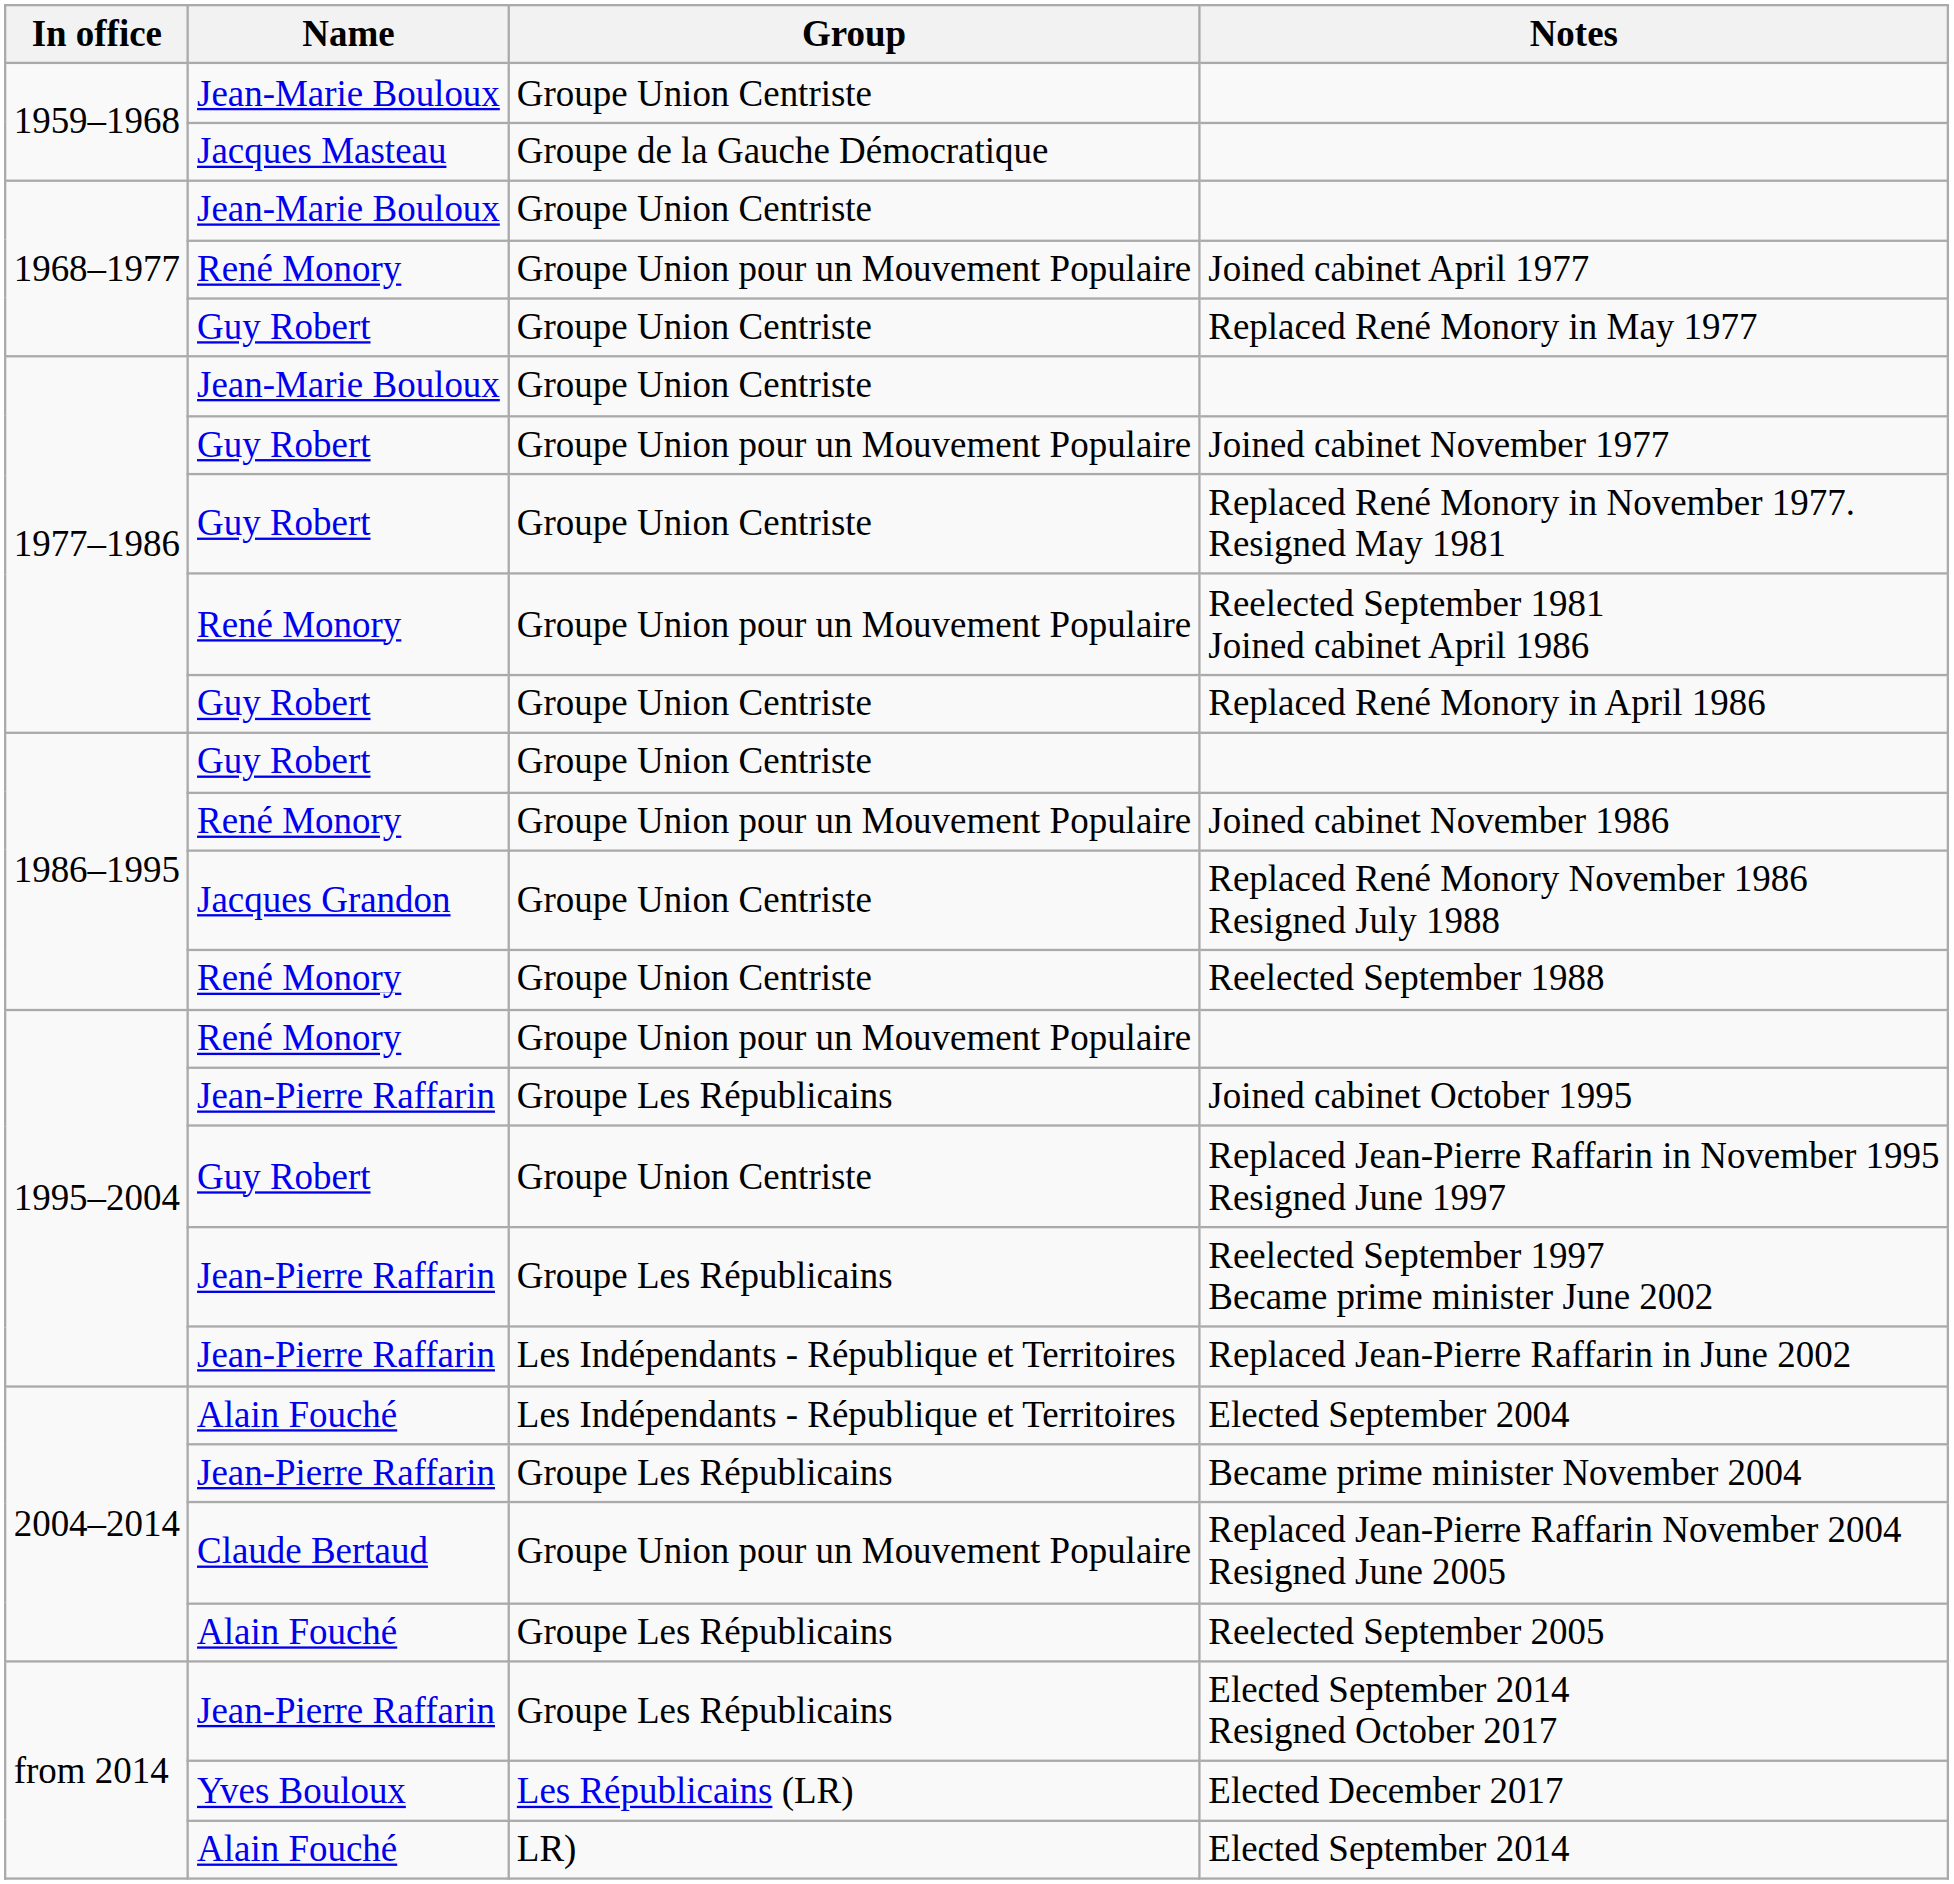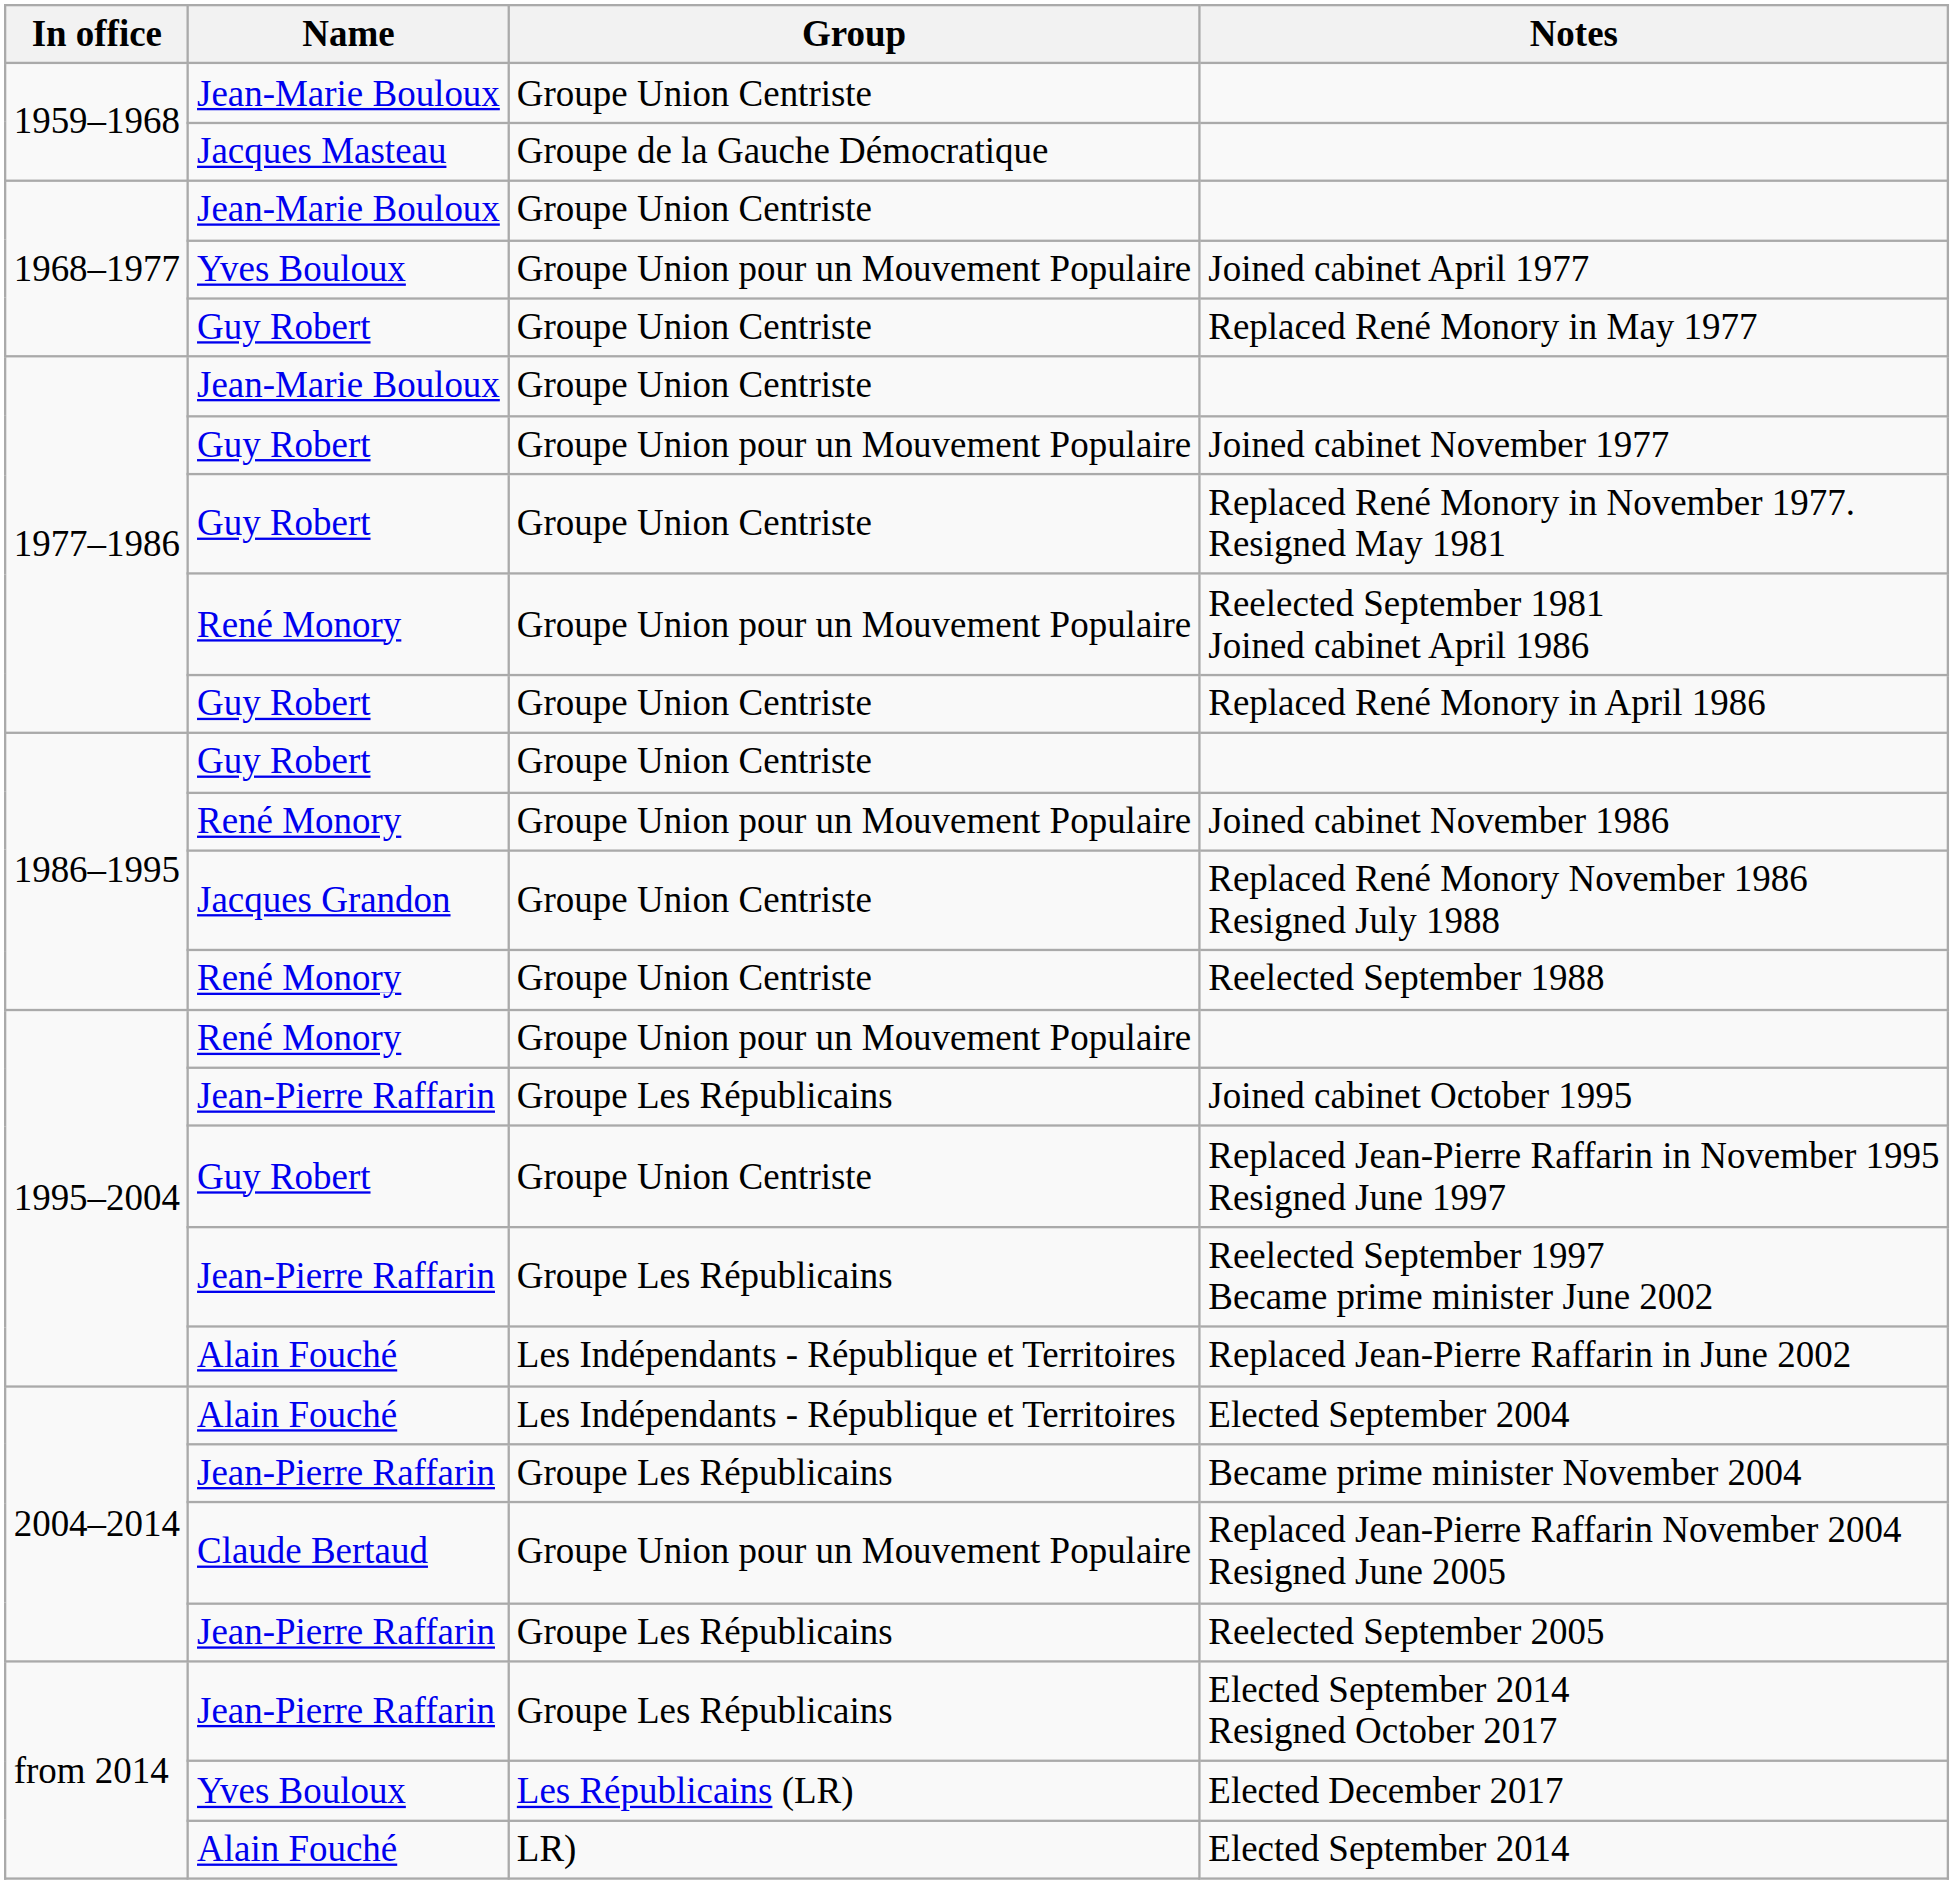 <table class="wikitable sortable">
 <tr>
 <th>In office</th>
 <th>Name</th>
 <th>Group</th>
 <th>Notes</th>
 </tr>
 <tr>
 <td rowspan=2>1959–1968</td>
 <td><a href='#'>Jean-Marie Bouloux</a></td>
 <td>Groupe Union Centriste</td>
 <td></td>
 </tr>
 <tr>
 <td><a href='#'>Jacques Masteau</a></td>
 <td>Groupe de la Gauche Démocratique</td>
 <td></td>
 </tr>
 <tr>
 <td rowspan=3>1968–1977</td>
 <td><a href='#'>Jean-Marie Bouloux</a></td>
 <td>Groupe Union Centriste</td>
 <td></td>
 </tr>
 <tr>
-<td><a href='#'>René Monory</a></td>
+<td><a href='#'>Yves Bouloux</a></td>
 <td>Groupe Union pour un Mouvement Populaire</td>
 <td>Joined cabinet April 1977</td>
 </tr>
 <tr>
 <td><a href='#'>Guy Robert</a></td>
 <td>Groupe Union Centriste</td>
 <td>Replaced René Monory in May 1977</td>
 </tr>
 <tr>
 <td rowspan=5>1977–1986</td>
 <td><a href='#'>Jean-Marie Bouloux</a></td>
 <td>Groupe Union Centriste</td>
 <td></td>
 </tr>
 <tr>
 <td><a href='#'>Guy Robert</a></td>
 <td>Groupe Union pour un Mouvement Populaire</td>
 <td>Joined cabinet November 1977</td>
 </tr>
 <tr>
 <td><a href='#'>Guy Robert</a></td>
 <td>Groupe Union Centriste</td>
 <td>Replaced René Monory in November 1977.<br>Resigned May 1981</td>
 </tr>
 <tr>
 <td><a href='#'>René Monory</a></td>
 <td>Groupe Union pour un Mouvement Populaire</td>
 <td>Reelected September 1981<br>Joined cabinet April 1986</td>
 </tr>
 <tr>
 <td><a href='#'>Guy Robert</a></td>
 <td>Groupe Union Centriste</td>
 <td>Replaced René Monory in April 1986</td>
 </tr>
 <tr>
 <td rowspan=4>1986–1995</td>
 <td><a href='#'>Guy Robert</a></td>
 <td>Groupe Union Centriste</td>
 <td></td>
 </tr>
 <tr>
 <td><a href='#'>René Monory</a></td>
 <td>Groupe Union pour un Mouvement Populaire</td>
 <td>Joined cabinet November 1986</td>
 </tr>
 <tr>
 <td><a href='#'>Jacques Grandon</a></td>
 <td>Groupe Union Centriste</td>
 <td>Replaced René Monory November 1986<br>Resigned July 1988</td>
 </tr>
 <tr>
 <td><a href='#'>René Monory</a></td>
 <td>Groupe Union Centriste</td>
 <td>Reelected September 1988</td>
 </tr>
 <tr>
 <td rowspan=5>1995–2004</td>
 <td><a href='#'>René Monory</a></td>
 <td>Groupe Union pour un Mouvement Populaire</td>
 <td></td>
 </tr>
 <tr>
 <td><a href='#'>Jean-Pierre Raffarin</a></td>
 <td>Groupe Les Républicains</td>
 <td>Joined cabinet October 1995</td>
 </tr>
 <tr>
 <td><a href='#'>Guy Robert</a></td>
 <td>Groupe Union Centriste</td>
 <td>Replaced Jean-Pierre Raffarin in November 1995<br>Resigned June 1997</td>
 </tr>
 <tr>
 <td><a href='#'>Jean-Pierre Raffarin</a></td>
 <td>Groupe Les Républicains</td>
 <td>Reelected September 1997<br>Became prime minister June 2002</td>
 </tr>
 <tr>
-<td><a href='#'>Jean-Pierre Raffarin</a></td>
+<td><a href='#'>Alain Fouché</a></td>
 <td>Les Indépendants - République et Territoires</td>
 <td>Replaced Jean-Pierre Raffarin in June 2002</td>
 </tr>
 <tr>
 <td rowspan=4>2004–2014</td>
 <td><a href='#'>Alain Fouché</a></td>
 <td>Les Indépendants - République et Territoires</td>
 <td>Elected September 2004</td>
 </tr>
 <tr>
 <td><a href='#'>Jean-Pierre Raffarin</a></td>
 <td>Groupe Les Républicains</td>
 <td>Became prime minister November 2004</td>
 </tr>
 <tr>
 <td><a href='#'>Claude Bertaud</a></td>
 <td>Groupe Union pour un Mouvement Populaire</td>
 <td>Replaced Jean-Pierre Raffarin November 2004<br>Resigned June 2005</td>
 </tr>
 <tr>
-<td><a href='#'>Alain Fouché</a></td>
+<td><a href='#'>Jean-Pierre Raffarin</a></td>
 <td>Groupe Les Républicains</td>
 <td>Reelected September 2005</td>
 </tr>
 <tr>
 <td rowspan=3>from 2014</td>
 <td><a href='#'>Jean-Pierre Raffarin</a></td>
 <td>Groupe Les Républicains</td>
 <td>Elected September 2014<br>Resigned October 2017</td>
 </tr>
 <tr>
 <td><a href='#'>Yves Bouloux</a></td>
 <td><a href='#'>Les Républicains</a> (LR)</td>
 <td>Elected December 2017</td>
 </tr>
 <tr>
 <td><a href='#'>Alain Fouché</a></td>
 <td>LR)</td>
 <td>Elected September 2014</td>
 </tr>
 </table>
